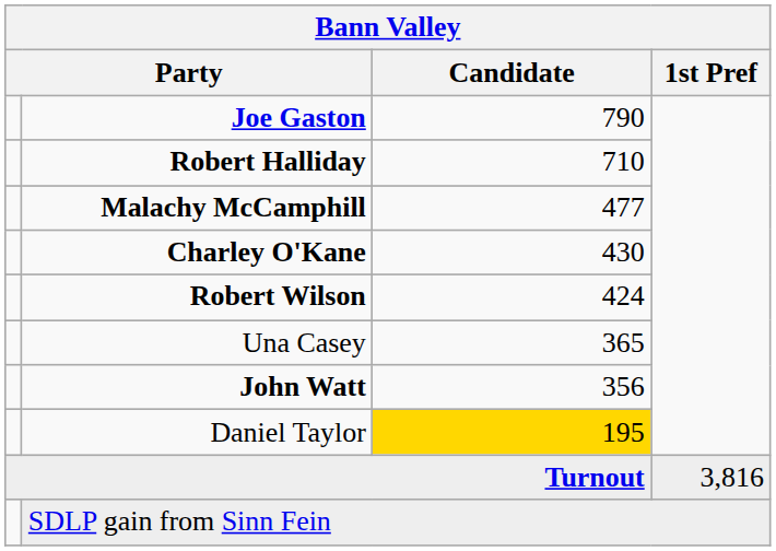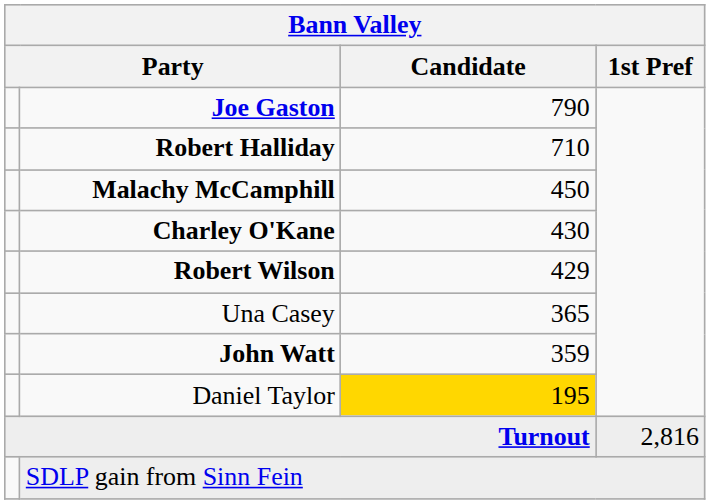 <table class="wikitable">
 <tr>
 <th colspan="4" align="center"><a href='#'>Bann Valley</a></th>
 </tr>
 <tr>
 <th colspan="2" align="center" width=200>Party</th>
 <th width=150>Candidate</th>
 <th width=60>1st Pref</th>
 </tr>
 <tr>
 <td></td>
 <td align="right"><strong><a href='#'>Joe Gaston</a></strong></td>
 <td align="right">790</td>
 </tr>
 <tr>
 <td></td>
 <td align="right"><strong>Robert Halliday</strong></td>
 <td align="right">710</td>
 </tr>
 <tr>
 <td></td>
 <td align="right"><strong>Malachy McCamphill</strong></td>
-<td align="right">477</td>
+<td align="right">450</td>
 </tr>
 <tr>
 <td></td>
 <td align="right"><strong>Charley O'Kane</strong></td>
 <td align="right">430</td>
 </tr>
 <tr>
 <td></td>
 <td align="right"><strong>Robert Wilson</strong></td>
-<td align="right">424</td>
+<td align="right">429</td>
 </tr>
 <tr>
 <td></td>
 <td align="right">Una Casey</td>
 <td align="right">365</td>
 </tr>
 <tr>
 <td></td>
 <td align="right"><strong>John Watt</strong></td>
-<td align="right">356</td>
+<td align="right">359</td>
 </tr>
 <tr>
 <td></td>
 <td align="right">Daniel Taylor</td>
 <td align="right" style="background: gold;">195</td>
 </tr>
 <tr bgcolor="EEEEEE">
 <td colspan=3 align="right"><strong><a href='#'>Turnout</a></strong></td>
-<td align="right">3,816</td>
+<td align="right">2,816</td>
 </tr>
 <tr>
 <td bgcolor=></td>
 <td colspan=3 bgcolor="EEEEEE"><a href='#'>SDLP</a> gain from <a href='#'>Sinn Fein</a></td>
 </tr>
 </table>
